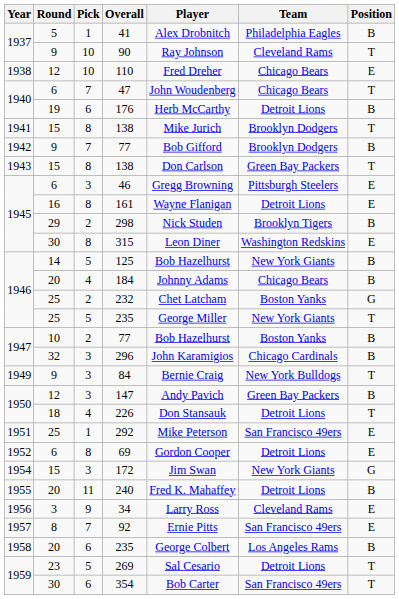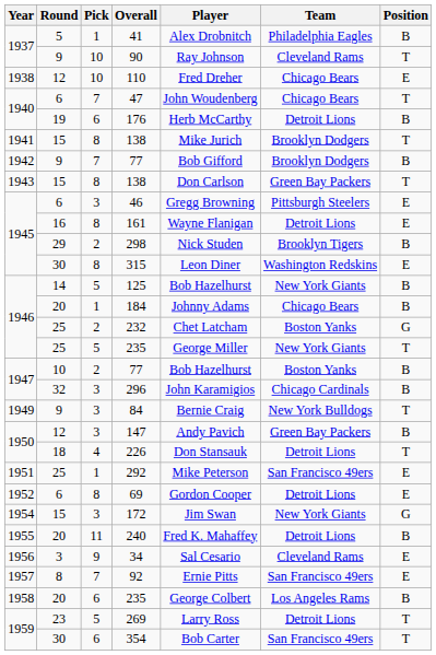 <table class="wikitable sortable" style="text-align: center;">
 <tr>
 <th>Year</th>
 <th>Round</th>
 <th>Pick</th>
 <th>Overall</th>
 <th>Player</th>
 <th>Team</th>
 <th>Position</th>
 </tr>
 <tr>
 <td rowspan="2">1937</td>
 <td>5</td>
 <td>1</td>
 <td>41</td>
 <td><a href='#'>Alex Drobnitch</a></td>
 <td><a href='#'>Philadelphia Eagles</a></td>
 <td>B</td>
 </tr>
 <tr>
 <td>9</td>
 <td>10</td>
 <td>90</td>
 <td><a href='#'>Ray Johnson</a></td>
 <td><a href='#'>Cleveland Rams</a></td>
 <td>T</td>
 </tr>
 <tr>
 <td>1938</td>
 <td>12</td>
 <td>10</td>
 <td>110</td>
 <td><a href='#'>Fred Dreher</a></td>
 <td><a href='#'>Chicago Bears</a></td>
 <td>E</td>
 </tr>
 <tr>
 <td rowspan="2">1940</td>
 <td>6</td>
 <td>7</td>
 <td>47</td>
 <td><a href='#'>John Woudenberg</a></td>
 <td><a href='#'>Chicago Bears</a></td>
 <td>T</td>
 </tr>
 <tr>
 <td>19</td>
 <td>6</td>
 <td>176</td>
 <td><a href='#'>Herb McCarthy</a></td>
 <td><a href='#'>Detroit Lions</a></td>
 <td>B</td>
 </tr>
 <tr>
 <td>1941</td>
 <td>15</td>
 <td>8</td>
 <td>138</td>
 <td><a href='#'>Mike Jurich</a></td>
 <td><a href='#'>Brooklyn Dodgers</a></td>
 <td>T</td>
 </tr>
 <tr>
 <td>1942</td>
 <td>9</td>
 <td>7</td>
 <td>77</td>
 <td><a href='#'>Bob Gifford</a></td>
 <td><a href='#'>Brooklyn Dodgers</a></td>
 <td>B</td>
 </tr>
 <tr>
 <td>1943</td>
 <td>15</td>
 <td>8</td>
 <td>138</td>
 <td><a href='#'>Don Carlson</a></td>
 <td><a href='#'>Green Bay Packers</a></td>
 <td>T</td>
 </tr>
 <tr>
 <td rowspan="4">1945</td>
 <td>6</td>
 <td>3</td>
 <td>46</td>
 <td><a href='#'>Gregg Browning</a></td>
 <td><a href='#'>Pittsburgh Steelers</a></td>
 <td>E</td>
 </tr>
 <tr>
 <td>16</td>
 <td>8</td>
 <td>161</td>
 <td><a href='#'>Wayne Flanigan</a></td>
 <td><a href='#'>Detroit Lions</a></td>
 <td>E</td>
 </tr>
 <tr>
 <td>29</td>
 <td>2</td>
 <td>298</td>
 <td><a href='#'>Nick Studen</a></td>
 <td><a href='#'>Brooklyn Tigers</a></td>
 <td>B</td>
 </tr>
 <tr>
 <td>30</td>
 <td>8</td>
 <td>315</td>
 <td><a href='#'>Leon Diner</a></td>
 <td><a href='#'>Washington Redskins</a></td>
 <td>E</td>
 </tr>
 <tr>
 <td rowspan="4">1946</td>
 <td>14</td>
 <td>5</td>
 <td>125</td>
 <td><a href='#'>Bob Hazelhurst</a></td>
 <td><a href='#'>New York Giants</a></td>
 <td>B</td>
 </tr>
 <tr>
 <td>20</td>
-<td>4</td>
+<td>1</td>
 <td>184</td>
 <td><a href='#'>Johnny Adams</a></td>
 <td><a href='#'>Chicago Bears</a></td>
 <td>B</td>
 </tr>
 <tr>
 <td>25</td>
 <td>2</td>
 <td>232</td>
 <td><a href='#'>Chet Latcham</a></td>
 <td><a href='#'>Boston Yanks</a></td>
 <td>G</td>
 </tr>
 <tr>
 <td>25</td>
 <td>5</td>
 <td>235</td>
 <td><a href='#'>George Miller</a></td>
 <td><a href='#'>New York Giants</a></td>
 <td>T</td>
 </tr>
 <tr>
 <td rowspan="2">1947</td>
 <td>10</td>
 <td>2</td>
 <td>77</td>
 <td><a href='#'>Bob Hazelhurst</a></td>
 <td><a href='#'>Boston Yanks</a></td>
 <td>B</td>
 </tr>
 <tr>
 <td>32</td>
 <td>3</td>
 <td>296</td>
 <td><a href='#'>John Karamigios</a></td>
 <td><a href='#'>Chicago Cardinals</a></td>
 <td>B</td>
 </tr>
 <tr>
 <td>1949</td>
 <td>9</td>
 <td>3</td>
 <td>84</td>
 <td><a href='#'>Bernie Craig</a></td>
 <td><a href='#'>New York Bulldogs</a></td>
 <td>T</td>
 </tr>
 <tr>
 <td rowspan="2">1950</td>
 <td>12</td>
 <td>3</td>
 <td>147</td>
 <td><a href='#'>Andy Pavich</a></td>
 <td><a href='#'>Green Bay Packers</a></td>
 <td>B</td>
 </tr>
 <tr>
 <td>18</td>
 <td>4</td>
 <td>226</td>
 <td><a href='#'>Don Stansauk</a></td>
 <td><a href='#'>Detroit Lions</a></td>
 <td>T</td>
 </tr>
 <tr>
 <td>1951</td>
 <td>25</td>
 <td>1</td>
 <td>292</td>
 <td><a href='#'>Mike Peterson</a></td>
 <td><a href='#'>San Francisco 49ers</a></td>
 <td>E</td>
 </tr>
 <tr>
 <td>1952</td>
 <td>6</td>
 <td>8</td>
 <td>69</td>
 <td><a href='#'>Gordon Cooper</a></td>
 <td><a href='#'>Detroit Lions</a></td>
 <td>E</td>
 </tr>
 <tr>
 <td>1954</td>
 <td>15</td>
 <td>3</td>
 <td>172</td>
 <td><a href='#'>Jim Swan</a></td>
 <td><a href='#'>New York Giants</a></td>
 <td>G</td>
 </tr>
 <tr>
 <td>1955</td>
 <td>20</td>
 <td>11</td>
 <td>240</td>
 <td><a href='#'>Fred K. Mahaffey</a></td>
 <td><a href='#'>Detroit Lions</a></td>
 <td>B</td>
 </tr>
 <tr>
 <td>1956</td>
 <td>3</td>
 <td>9</td>
 <td>34</td>
-<td><a href='#'>Larry Ross</a></td>
+<td><a href='#'>Sal Cesario</a></td>
 <td><a href='#'>Cleveland Rams</a></td>
 <td>E</td>
 </tr>
 <tr>
 <td>1957</td>
 <td>8</td>
 <td>7</td>
 <td>92</td>
 <td><a href='#'>Ernie Pitts</a></td>
 <td><a href='#'>San Francisco 49ers</a></td>
 <td>E</td>
 </tr>
 <tr>
 <td>1958</td>
 <td>20</td>
 <td>6</td>
 <td>235</td>
 <td><a href='#'>George Colbert</a></td>
 <td><a href='#'>Los Angeles Rams</a></td>
 <td>B</td>
 </tr>
 <tr>
 <td rowspan="2">1959</td>
 <td>23</td>
 <td>5</td>
 <td>269</td>
-<td><a href='#'>Sal Cesario</a></td>
+<td><a href='#'>Larry Ross</a></td>
 <td><a href='#'>Detroit Lions</a></td>
 <td>T</td>
 </tr>
 <tr>
 <td>30</td>
 <td>6</td>
 <td>354</td>
 <td><a href='#'>Bob Carter</a></td>
 <td><a href='#'>San Francisco 49ers</a></td>
 <td>T</td>
 </tr>
 </table>
